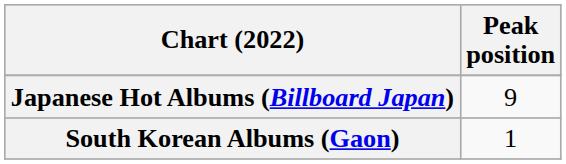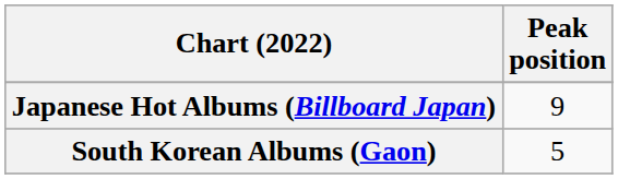 <table class="wikitable sortable plainrowheaders" style="text-align:center">
 <tr>
 <th scope="col">Chart (2022)</th>
 <th scope="col">Peak<br>position</th>
 </tr>
 <tr>
 </tr>
 <tr>
 <th scope="row">Japanese Hot Albums (<em><a href='#'>Billboard Japan</a></em>)</th>
 <td>9</td>
 </tr>
 <tr>
 <th scope="row">South Korean Albums (<a href='#'>Gaon</a>)</th>
-<td>1</td>
+<td>5</td>
 </tr>
 </table>
